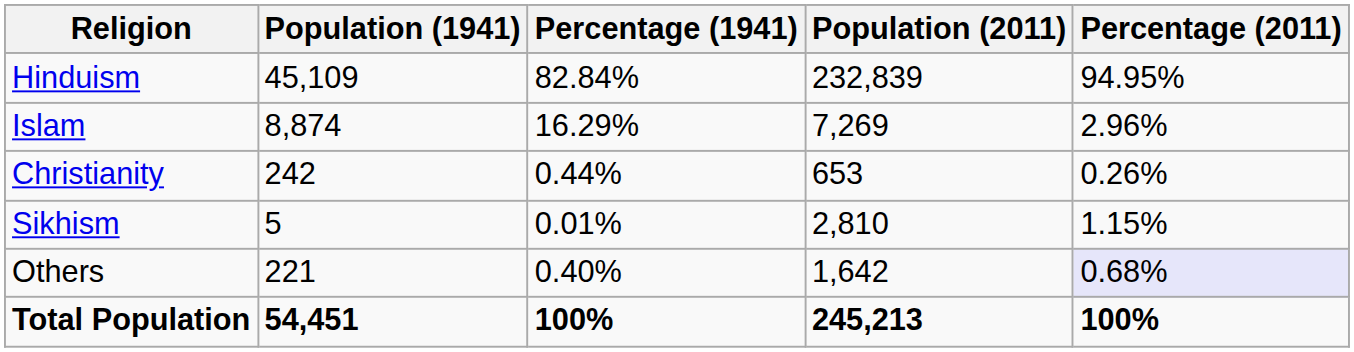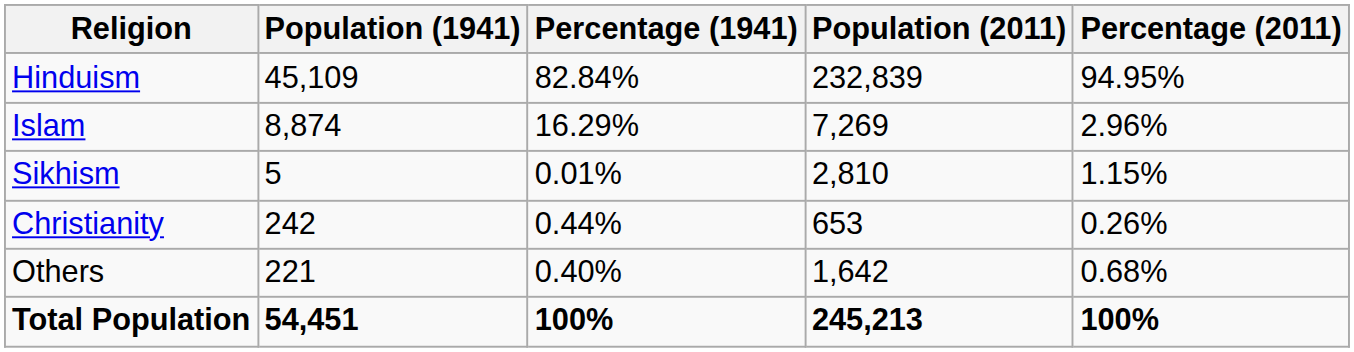 <table class="wikitable">
 <tr>
 <th>Religion</th>
 <th>Population (1941)</th>
 <th>Percentage (1941)</th>
 <th>Population (2011)</th>
 <th>Percentage (2011)</th>
 </tr>
 <tr>
 <td><a href='#'>Hinduism</a> </td>
 <td>45,109</td>
 <td>82.84%</td>
 <td>232,839</td>
 <td>94.95%</td>
 </tr>
 <tr>
 <td><a href='#'>Islam</a> </td>
 <td>8,874</td>
 <td>16.29%</td>
 <td>7,269</td>
 <td>2.96%</td>
 </tr>
 <tr>
+<td><a href='#'>Sikhism</a> </td>
+<td>5</td>
+<td>0.01%</td>
+<td>2,810</td>
+<td>1.15%</td>
+</tr>
+<tr>
 <td><a href='#'>Christianity</a> </td>
 <td>242</td>
 <td>0.44%</td>
 <td>653</td>
 <td>0.26%</td>
 </tr>
 <tr>
-<td><a href='#'>Sikhism</a> </td>
-<td>5</td>
-<td>0.01%</td>
-<td>2,810</td>
-<td>1.15%</td>
-</tr>
-<tr>
 <td>Others</td>
 <td>221</td>
 <td>0.40%</td>
 <td>1,642</td>
-<td style="background: lavender;">0.68%</td>
+<td>0.68%</td>
 </tr>
 <tr>
 <td><strong>Total Population</strong></td>
 <td><strong>54,451</strong></td>
 <td><strong>100%</strong></td>
 <td><strong>245,213</strong></td>
 <td><strong>100%</strong></td>
 </tr>
 </table>
